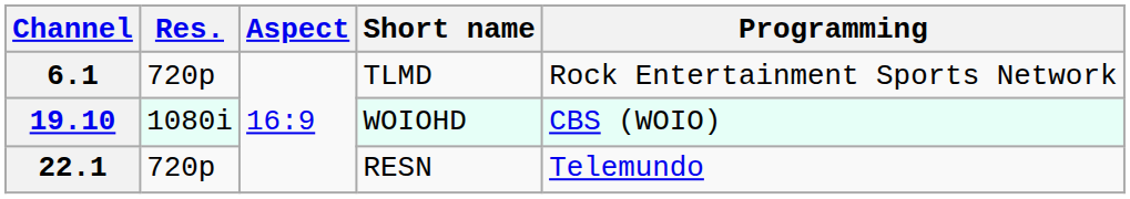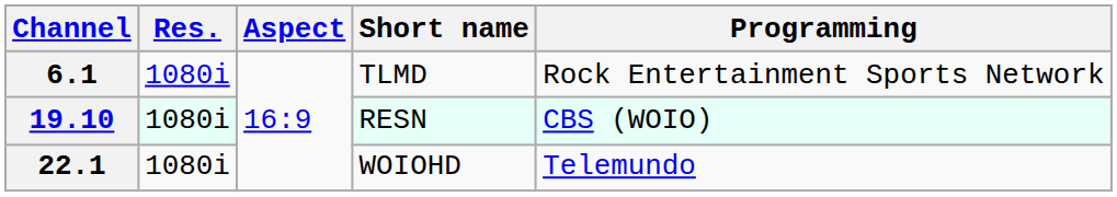 <table class="wikitable">
 <tr>
 <th scope="col"><a href='#'>Channel</a></th>
 <th scope="col"><a href='#'>Res.</a></th>
 <th scope="col"><a href='#'>Aspect</a></th>
 <th scope="col">Short name</th>
 <th scope="col">Programming</th>
 </tr>
 <tr>
 <th scope="row">6.1</th>
-<td>720p</td>
+<td><a href='#'>1080i</a></td>
 <td rowspan="3"><a href='#'>16:9</a></td>
 <td>TLMD</td>
 <td>Rock Entertainment Sports Network</td>
 </tr>
 <tr style="background-color: #E6FFF7;">
 <th scope="row"><a href='#'>19.10</a></th>
 <td>1080i</td>
-<td>WOIOHD</td>
+<td>RESN</td>
 <td><a href='#'>CBS</a> (WOIO)</td>
 </tr>
 <tr>
 <th scope="row">22.1</th>
-<td>720p</td>
-<td>RESN</td>
+<td>1080i</td>
+<td>WOIOHD</td>
 <td><a href='#'>Telemundo</a></td>
 </tr>
 </table>
